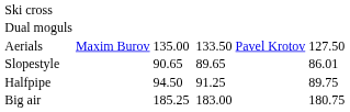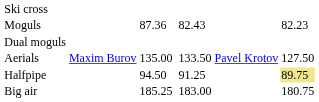 <table>
 <tr>
 <td>Ski cross<br></td>
 <td colspan=2></td>
 <td colspan=2></td>
 <td colspan=2></td>
+</tr>
+<tr>
+<td>Moguls<br></td>
+<td></td>
+<td>87.36</td>
+<td></td>
+<td>82.43</td>
+<td></td>
+<td>82.23</td>
 </tr>
 <tr>
 <td>Dual moguls<br></td>
 <td colspan=2></td>
 <td colspan=2></td>
 <td colspan=2></td>
 </tr>
 <tr>
 <td>Aerials<br></td>
 <td><a href='#'>Maxim Burov</a><br></td>
 <td>135.00</td>
 <td></td>
 <td>133.50</td>
 <td><a href='#'>Pavel Krotov</a><br></td>
 <td>127.50</td>
 </tr>
 <tr>
-<td>Slopestyle<br></td>
-<td></td>
-<td>90.65</td>
-<td></td>
-<td>89.65</td>
-<td></td>
-<td>86.01</td>
-</tr>
-<tr>
 <td>Halfpipe<br></td>
 <td></td>
 <td>94.50</td>
 <td></td>
 <td>91.25</td>
 <td></td>
-<td>89.75</td>
+<td style="background: khaki;">89.75</td>
 </tr>
 <tr>
 <td>Big air<br></td>
 <td></td>
 <td>185.25</td>
 <td></td>
 <td>183.00</td>
 <td></td>
 <td>180.75</td>
 </tr>
 </table>
